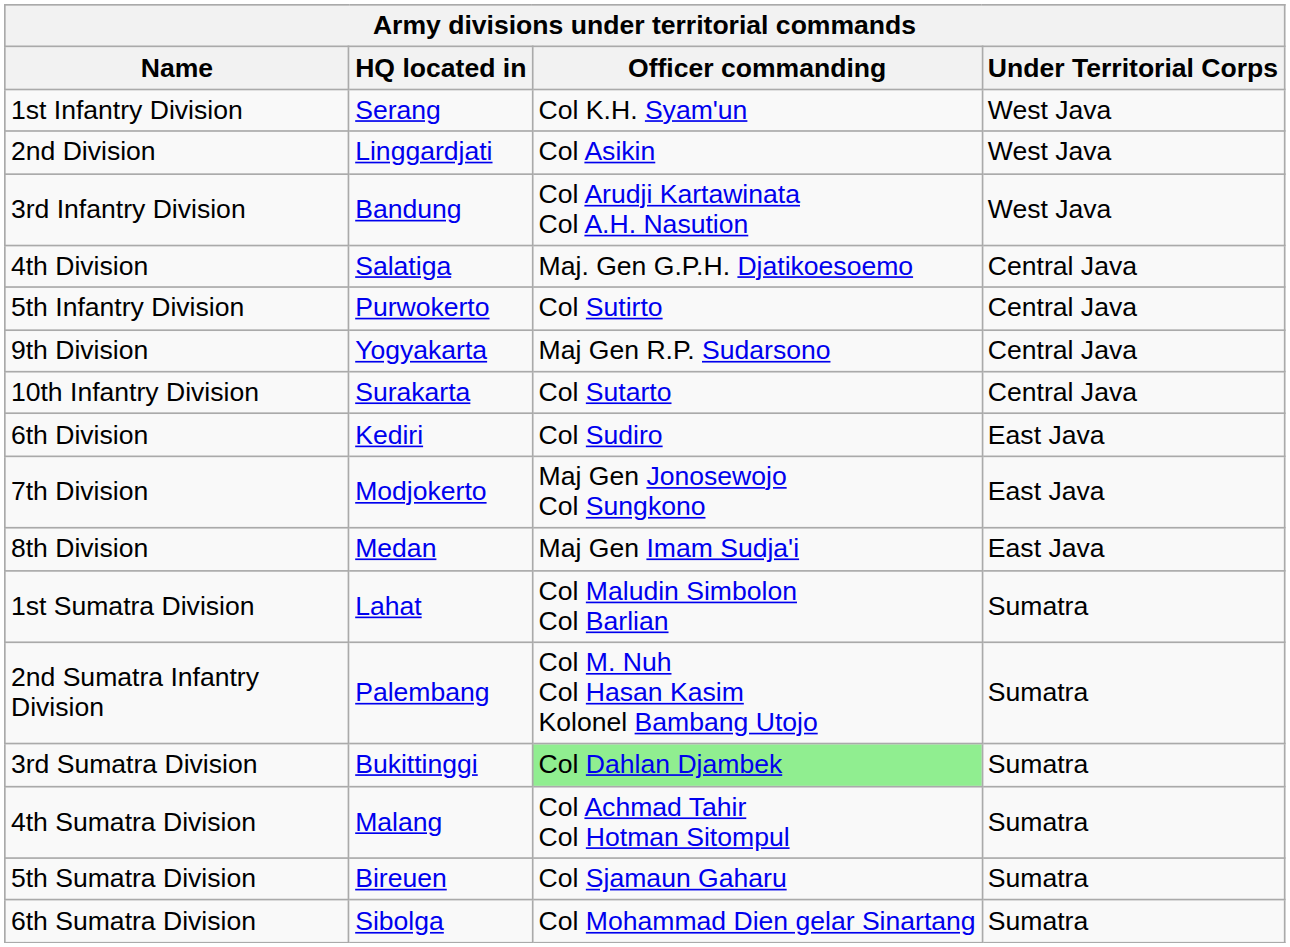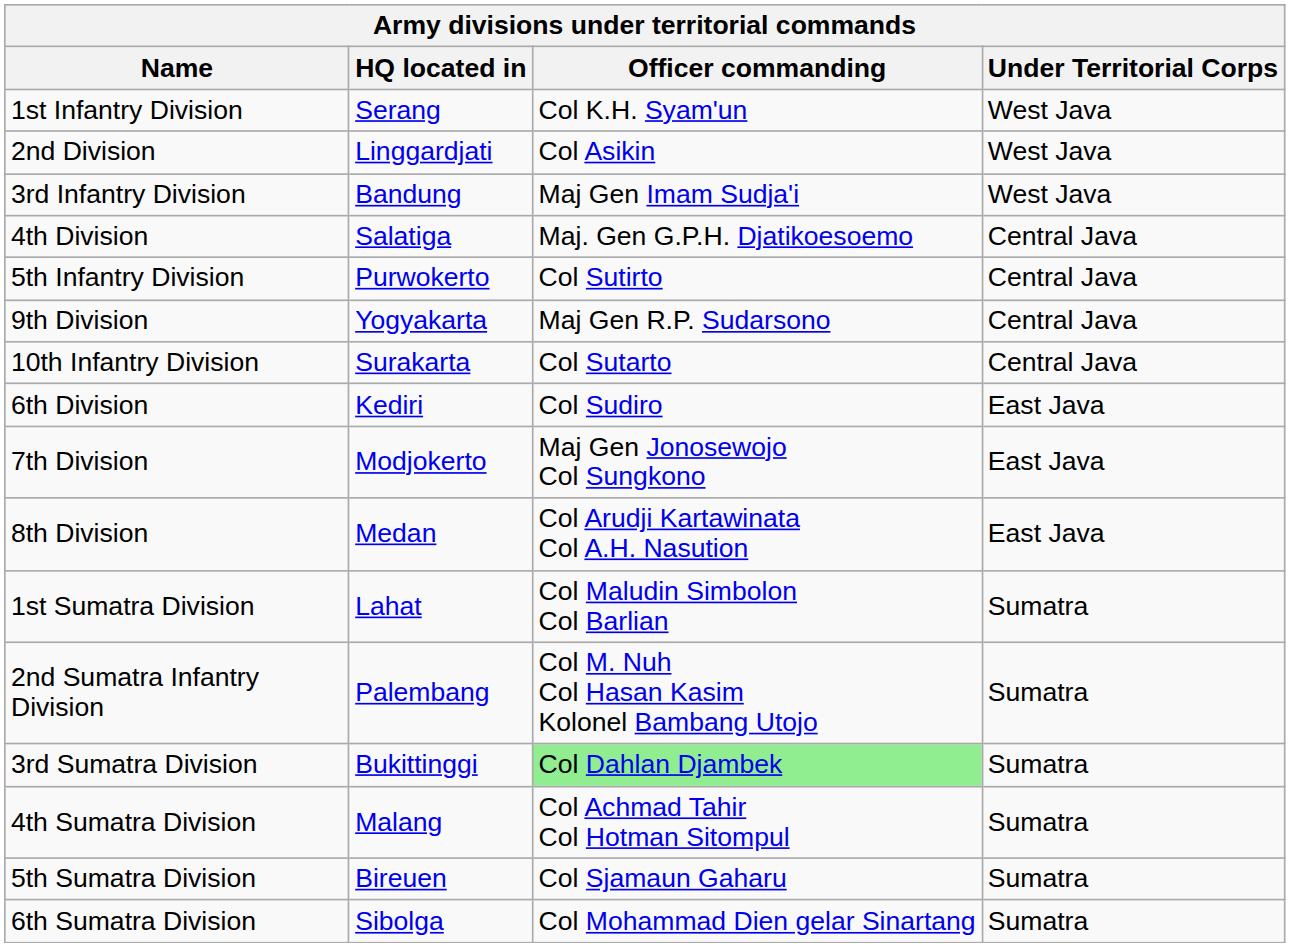 <table class="wikitable">
 <tr>
 <th colspan="4">Army divisions under territorial commands</th>
 </tr>
 <tr>
 <th scope="col" style="width:150px">Name</th>
 <th>HQ located in</th>
 <th>Officer commanding</th>
 <th>Under Territorial Corps</th>
 </tr>
 <tr>
 <td width=200>1st Infantry Division</td>
 <td><a href='#'>Serang</a></td>
 <td>Col K.H. <a href='#'>Syam'un</a></td>
 <td>West Java</td>
 </tr>
 <tr>
 <td>2nd Division</td>
 <td><a href='#'>Linggardjati</a></td>
 <td>Col <a href='#'>Asikin</a></td>
 <td>West Java</td>
 </tr>
 <tr>
 <td>3rd Infantry Division</td>
 <td><a href='#'>Bandung</a></td>
-<td>Col <a href='#'>Arudji Kartawinata</a> <br> Col <a href='#'>A.H. Nasution</a></td>
+<td>Maj Gen <a href='#'>Imam Sudja'i</a></td>
 <td>West Java</td>
 </tr>
 <tr>
 <td>4th Division</td>
 <td><a href='#'>Salatiga</a></td>
 <td>Maj. Gen G.P.H. <a href='#'>Djatikoesoemo</a></td>
 <td>Central Java</td>
 </tr>
 <tr>
 <td>5th Infantry Division</td>
 <td><a href='#'>Purwokerto</a></td>
 <td>Col <a href='#'>Sutirto</a></td>
 <td>Central Java</td>
 </tr>
 <tr>
 <td>9th Division</td>
 <td><a href='#'>Yogyakarta</a></td>
 <td>Maj Gen R.P. <a href='#'>Sudarsono</a></td>
 <td>Central Java</td>
 </tr>
 <tr>
 <td>10th Infantry Division</td>
 <td><a href='#'>Surakarta</a></td>
 <td>Col <a href='#'>Sutarto</a></td>
 <td>Central Java</td>
 </tr>
 <tr>
 <td>6th Division</td>
 <td><a href='#'>Kediri</a></td>
 <td>Col <a href='#'>Sudiro</a></td>
 <td>East Java</td>
 </tr>
 <tr>
 <td>7th Division</td>
 <td><a href='#'>Modjokerto</a></td>
 <td>Maj Gen <a href='#'>Jonosewojo</a> <br> Col <a href='#'>Sungkono</a></td>
 <td>East Java</td>
 </tr>
 <tr>
 <td>8th Division</td>
 <td><a href='#'>Medan</a></td>
-<td>Maj Gen <a href='#'>Imam Sudja'i</a></td>
+<td>Col <a href='#'>Arudji Kartawinata</a> <br> Col <a href='#'>A.H. Nasution</a></td>
 <td>East Java</td>
 </tr>
 <tr>
 <td>1st Sumatra Division</td>
 <td><a href='#'>Lahat</a></td>
 <td>Col <a href='#'>Maludin Simbolon</a> <br> Col <a href='#'>Barlian</a></td>
 <td>Sumatra</td>
 </tr>
 <tr>
 <td>2nd Sumatra Infantry Division</td>
 <td><a href='#'>Palembang</a></td>
 <td>Col <a href='#'>M. Nuh</a> <br> Col <a href='#'>Hasan Kasim</a> <br> Kolonel <a href='#'>Bambang Utojo</a></td>
 <td>Sumatra</td>
 </tr>
 <tr>
 <td>3rd Sumatra Division</td>
 <td><a href='#'>Bukittinggi</a></td>
 <td style="background: lightgreen;">Col <a href='#'>Dahlan Djambek</a></td>
 <td>Sumatra</td>
 </tr>
 <tr>
 <td>4th Sumatra Division</td>
 <td><a href='#'>Malang</a></td>
 <td>Col <a href='#'>Achmad Tahir</a> <br> Col <a href='#'>Hotman Sitompul</a></td>
 <td>Sumatra</td>
 </tr>
 <tr>
 <td>5th Sumatra Division</td>
 <td><a href='#'>Bireuen</a></td>
 <td>Col <a href='#'>Sjamaun Gaharu</a></td>
 <td>Sumatra</td>
 </tr>
 <tr>
 <td>6th Sumatra Division</td>
 <td><a href='#'>Sibolga</a></td>
 <td>Col <a href='#'>Mohammad Dien gelar Sinartang</a></td>
 <td>Sumatra</td>
 </tr>
 </table>
